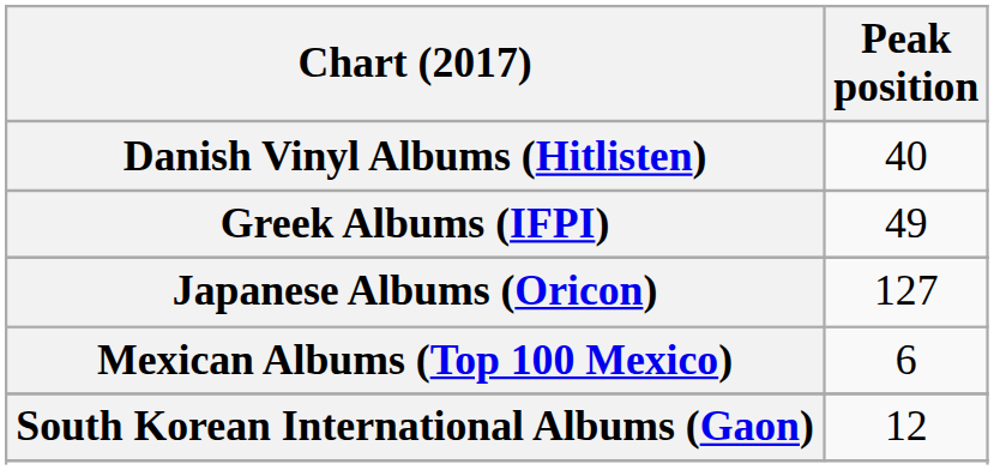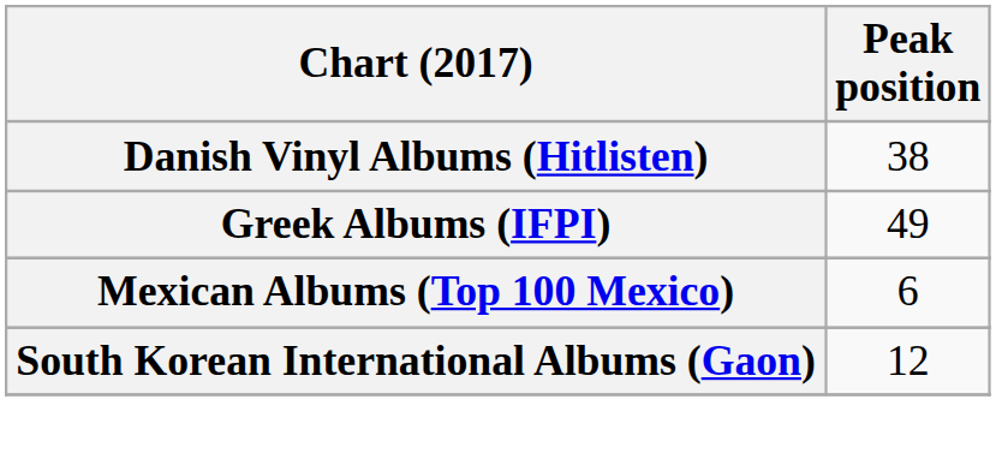 <table class="wikitable sortable plainrowheaders" style="text-align:center">
 <tr>
 <th scope="col">Chart (2017)</th>
 <th scope="col">Peak<br>position</th>
 </tr>
 <tr>
 </tr>
 <tr>
 </tr>
 <tr>
 </tr>
 <tr>
 </tr>
 <tr>
 </tr>
 <tr>
 </tr>
 <tr>
 </tr>
 <tr>
 <th scope="row">Danish Vinyl Albums (<a href='#'>Hitlisten</a>)</th>
-<td>40</td>
+<td>38</td>
 </tr>
 <tr>
 </tr>
 <tr>
 </tr>
 <tr>
 </tr>
 <tr>
 </tr>
 <tr>
 <th scope="row">Greek Albums (<a href='#'>IFPI</a>)</th>
 <td>49</td>
 </tr>
 <tr>
 </tr>
 <tr>
-</tr>
-<tr>
-<th scope="row">Japanese Albums (<a href='#'>Oricon</a>)</th>
-<td>127</td>
 </tr>
 <tr>
 <th scope="row">Mexican Albums (<a href='#'>Top 100 Mexico</a>)</th>
 <td>6</td>
 </tr>
 <tr>
 </tr>
 <tr>
 </tr>
 <tr>
 </tr>
 <tr>
 </tr>
 <tr>
 </tr>
 <tr>
 <th scope="row">South Korean International Albums (<a href='#'>Gaon</a>)</th>
 <td>12</td>
 </tr>
 <tr>
 </tr>
 <tr>
 </tr>
 <tr>
 </tr>
 <tr>
 </tr>
 <tr>
 </tr>
 <tr>
 </tr>
 <tr>
 </tr>
 </table>
